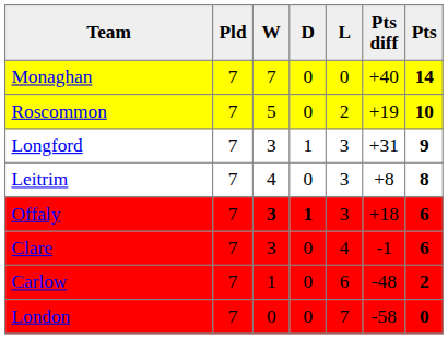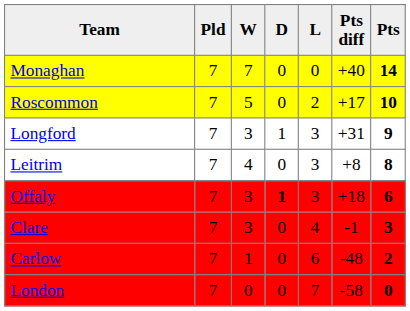 <table style=border-collapse:collapse border=1 cellspacing=0 cellpadding=5>
 <tr align=center bgcolor=#efefef>
 <th width=165>Team</th>
 <th width=20>Pld</th>
 <th width=20>W</th>
 <th width=20>D</th>
 <th width=20>L</th>
 <th width=20>Pts diff</th>
 <th width=20>Pts</th>
 </tr>
 <tr align=center style="background:yellow;">
 <td style="text-align:left;"><a href='#'>Monaghan</a></td>
 <td>7</td>
 <td>7</td>
 <td>0</td>
 <td>0</td>
 <td>+40</td>
 <td><strong>14</strong></td>
 </tr>
 <tr align=center style="background:yellow;">
 <td style="text-align:left;"><a href='#'>Roscommon</a></td>
 <td>7</td>
 <td>5</td>
 <td>0</td>
 <td>2</td>
-<td>+19</td>
+<td>+17</td>
 <td><strong>10</strong></td>
 </tr>
 <tr align=center style="background:white;">
 <td style="text-align:left;"><a href='#'>Longford</a></td>
 <td>7</td>
 <td>3</td>
 <td>1</td>
 <td>3</td>
 <td>+31</td>
 <td><strong>9</strong></td>
 </tr>
 <tr align=center style="background:white;">
 <td style="text-align:left;"><a href='#'>Leitrim</a></td>
 <td>7</td>
 <td>4</td>
 <td>0</td>
 <td>3</td>
 <td>+8</td>
 <td><strong>8</strong></td>
 </tr>
 <tr align=center style="background:red;">
 <td style="text-align:left;"><a href='#'>Offaly</a></td>
 <td>7</td>
-<td><strong>3</strong></td>
+<td>3</td>
 <td><strong>1</strong></td>
 <td>3</td>
 <td>+18</td>
 <td><strong>6</strong></td>
 </tr>
 <tr align=center style="background:red;">
 <td style="text-align:left;"><a href='#'>Clare</a></td>
 <td>7</td>
 <td>3</td>
 <td>0</td>
 <td>4</td>
 <td>-1</td>
-<td><strong>6</strong></td>
+<td><strong>3</strong></td>
 </tr>
 <tr align=center style="background:red;">
 <td style="text-align:left;"><a href='#'>Carlow</a></td>
 <td>7</td>
 <td>1</td>
 <td>0</td>
 <td>6</td>
 <td>-48</td>
 <td><strong>2</strong></td>
 </tr>
 <tr align=center style="background:red;">
 <td style="text-align:left;"><a href='#'>London</a></td>
 <td>7</td>
 <td>0</td>
 <td>0</td>
 <td>7</td>
 <td>-58</td>
 <td><strong>0</strong></td>
 </tr>
 </table>
